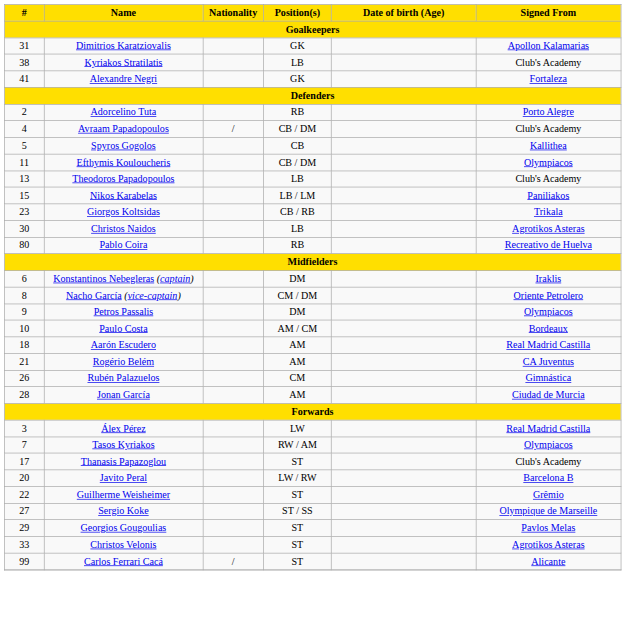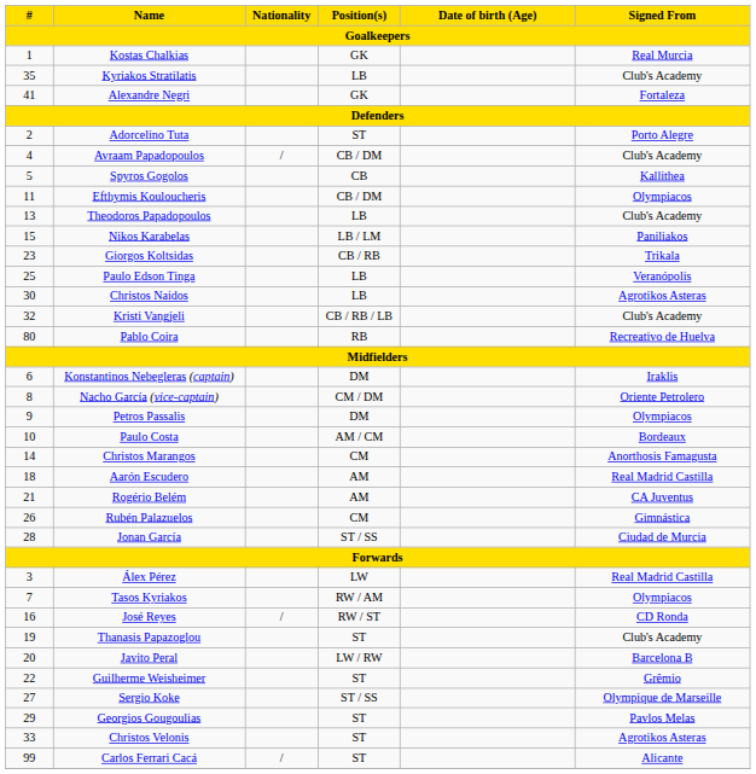 <table class="wikitable" style="text-align:center; font-size:90%;">
 <tr>
 <th style="background:#FFDF00; color:black; text-align:center;"; width=50>#</th>
 <th style="background:#FFDF00; color:black; text-align:center;"; width=220>Name</th>
 <th style="background:#FFDF00; color:black; text-align:center;"; width=80>Nationality</th>
 <th style="background:#FFDF00; color:black; text-align:center;"; width=90>Position(s)</th>
 <th style="background:#FFDF00; color:black; text-align:center;"; width=200>Date of birth (Age)</th>
 <th style="background:#FFDF00; color:black; text-align:center;"; width=200>Signed From</th>
 </tr>
 <tr>
 <th colspan="6" style="background:#FFDF00; color:black; text-align:center"><strong>Goalkeepers</strong></th>
 </tr>
 <tr>
-<td>31</td>
-<td><a href='#'>Dimitrios Karatziovalis</a></td>
+<td>1</td>
+<td><a href='#'>Kostas Chalkias</a></td>
 <td></td>
 <td>GK</td>
 <td></td>
-<td> <a href='#'>Apollon Kalamarias</a></td>
+<td> <a href='#'>Real Murcia</a></td>
 </tr>
 <tr>
-<td>38</td>
+<td>35</td>
 <td><a href='#'>Kyriakos Stratilatis</a></td>
 <td></td>
 <td>LB</td>
 <td></td>
 <td>Club's Academy</td>
 </tr>
 <tr>
 <td>41</td>
 <td><a href='#'>Alexandre Negri</a></td>
 <td></td>
 <td>GK</td>
 <td></td>
 <td> <a href='#'>Fortaleza</a></td>
 </tr>
 <tr>
 <th colspan="6" style="background:#FFDF00; color:black; text-align:center"><strong>Defenders</strong></th>
 </tr>
 <tr>
 <td>2</td>
 <td><a href='#'>Adorcelino Tuta</a></td>
 <td></td>
-<td>RB</td>
+<td>ST</td>
 <td></td>
 <td> <a href='#'>Porto Alegre</a></td>
 </tr>
 <tr>
 <td>4</td>
 <td><a href='#'>Avraam Papadopoulos</a></td>
 <td> / </td>
 <td>CB / DM</td>
 <td></td>
 <td>Club's Academy</td>
 </tr>
 <tr>
 <td>5</td>
 <td><a href='#'>Spyros Gogolos</a></td>
 <td></td>
 <td>CB</td>
 <td></td>
 <td> <a href='#'>Kallithea</a></td>
 </tr>
 <tr>
 <td>11</td>
 <td><a href='#'>Efthymis Kouloucheris</a></td>
 <td></td>
 <td>CB / DM</td>
 <td></td>
 <td> <a href='#'>Olympiacos</a></td>
 </tr>
 <tr>
 <td>13</td>
 <td><a href='#'>Theodoros Papadopoulos</a></td>
 <td></td>
 <td>LB</td>
 <td></td>
 <td>Club's Academy</td>
 </tr>
 <tr>
 <td>15</td>
 <td><a href='#'>Nikos Karabelas</a></td>
 <td></td>
 <td>LB / LM</td>
 <td></td>
 <td> <a href='#'>Paniliakos</a></td>
 </tr>
 <tr>
 <td>23</td>
 <td><a href='#'>Giorgos Koltsidas</a></td>
 <td></td>
 <td>CB / RB</td>
 <td></td>
 <td> <a href='#'>Trikala</a></td>
 </tr>
 <tr>
+<td>25</td>
+<td><a href='#'>Paulo Edson Tinga</a></td>
+<td></td>
+<td>LB</td>
+<td></td>
+<td> <a href='#'>Veranópolis</a></td>
+</tr>
+<tr>
 <td>30</td>
 <td><a href='#'>Christos Naidos</a></td>
 <td></td>
 <td>LB</td>
 <td></td>
 <td> <a href='#'>Agrotikos Asteras</a></td>
+</tr>
+<tr>
+<td>32</td>
+<td><a href='#'>Kristi Vangjeli</a></td>
+<td></td>
+<td>CB / RB / LB</td>
+<td></td>
+<td>Club's Academy</td>
 </tr>
 <tr>
 <td>80</td>
 <td><a href='#'>Pablo Coira</a></td>
 <td></td>
 <td>RB</td>
 <td></td>
 <td> <a href='#'>Recreativo de Huelva</a></td>
 </tr>
 <tr>
 <th colspan="6" style="background:#FFDF00; color:black; text-align:center"><strong>Midfielders</strong></th>
 </tr>
 <tr>
 <td>6</td>
 <td><a href='#'>Konstantinos Nebegleras</a> <em>(<a href='#'>captain</a>)</em></td>
 <td></td>
 <td>DM</td>
 <td></td>
 <td> <a href='#'>Iraklis</a></td>
 </tr>
 <tr>
 <td>8</td>
 <td><a href='#'>Nacho García</a> <em>(<a href='#'>vice-captain</a>)</em></td>
 <td></td>
 <td>CM / DM</td>
 <td></td>
 <td> <a href='#'>Oriente Petrolero</a></td>
 </tr>
 <tr>
 <td>9</td>
 <td><a href='#'>Petros Passalis</a></td>
 <td></td>
 <td>DM</td>
 <td></td>
 <td> <a href='#'>Olympiacos</a></td>
 </tr>
 <tr>
 <td>10</td>
 <td><a href='#'>Paulo Costa</a></td>
 <td></td>
 <td>AM / CM</td>
 <td></td>
 <td> <a href='#'>Bordeaux</a></td>
 </tr>
 <tr>
+<td>14</td>
+<td><a href='#'>Christos Marangos</a></td>
+<td></td>
+<td>CM</td>
+<td></td>
+<td> <a href='#'>Anorthosis Famagusta</a></td>
+</tr>
+<tr>
 <td>18</td>
 <td><a href='#'>Aarón Escudero</a></td>
 <td></td>
 <td>AM</td>
 <td></td>
 <td> <a href='#'>Real Madrid Castilla</a></td>
 </tr>
 <tr>
 <td>21</td>
 <td><a href='#'>Rogério Belém</a></td>
 <td></td>
 <td>AM</td>
 <td></td>
 <td> <a href='#'>CA Juventus</a></td>
 </tr>
 <tr>
 <td>26</td>
 <td><a href='#'>Rubén Palazuelos</a></td>
 <td></td>
 <td>CM</td>
 <td></td>
 <td> <a href='#'>Gimnástica</a></td>
 </tr>
 <tr>
 <td>28</td>
 <td><a href='#'>Jonan García</a></td>
 <td></td>
-<td>AM</td>
+<td>ST / SS</td>
 <td></td>
 <td> <a href='#'>Ciudad de Murcia</a></td>
 </tr>
 <tr>
 <th colspan="6" style="background:#FFDF00; color:black; text-align:center"><strong>Forwards</strong></th>
 </tr>
 <tr>
 <td>3</td>
 <td><a href='#'>Álex Pérez</a></td>
 <td></td>
 <td>LW</td>
 <td></td>
 <td> <a href='#'>Real Madrid Castilla</a></td>
 </tr>
 <tr>
 <td>7</td>
 <td><a href='#'>Tasos Kyriakos</a></td>
 <td></td>
 <td>RW / AM</td>
 <td></td>
 <td> <a href='#'>Olympiacos</a></td>
 </tr>
 <tr>
-<td>17</td>
+<td>16</td>
+<td><a href='#'>José Reyes</a></td>
+<td> / </td>
+<td>RW / ST</td>
+<td></td>
+<td> <a href='#'>CD Ronda</a></td>
+</tr>
+<tr>
+<td>19</td>
 <td><a href='#'>Thanasis Papazoglou</a></td>
 <td></td>
 <td>ST</td>
 <td></td>
 <td>Club's Academy</td>
 </tr>
 <tr>
 <td>20</td>
 <td><a href='#'>Javito Peral</a></td>
 <td></td>
 <td>LW / RW</td>
 <td></td>
 <td> <a href='#'>Barcelona B</a></td>
 </tr>
 <tr>
 <td>22</td>
 <td><a href='#'>Guilherme Weisheimer</a></td>
 <td></td>
 <td>ST</td>
 <td></td>
 <td> <a href='#'>Grêmio</a></td>
 </tr>
 <tr>
 <td>27</td>
 <td><a href='#'>Sergio Koke</a></td>
 <td></td>
 <td>ST / SS</td>
 <td></td>
 <td> <a href='#'>Olympique de Marseille</a></td>
 </tr>
 <tr>
 <td>29</td>
 <td><a href='#'>Georgios Gougoulias</a></td>
 <td></td>
 <td>ST</td>
 <td></td>
 <td> <a href='#'>Pavlos Melas</a></td>
 </tr>
 <tr>
 <td>33</td>
 <td><a href='#'>Christos Velonis</a></td>
 <td></td>
 <td>ST</td>
 <td></td>
 <td> <a href='#'>Agrotikos Asteras</a></td>
 </tr>
 <tr>
 <td>99</td>
 <td><a href='#'>Carlos Ferrari Cacá</a></td>
 <td> / </td>
 <td>ST</td>
 <td></td>
 <td> <a href='#'>Alicante</a></td>
 </tr>
 <tr>
 </tr>
 </table>
